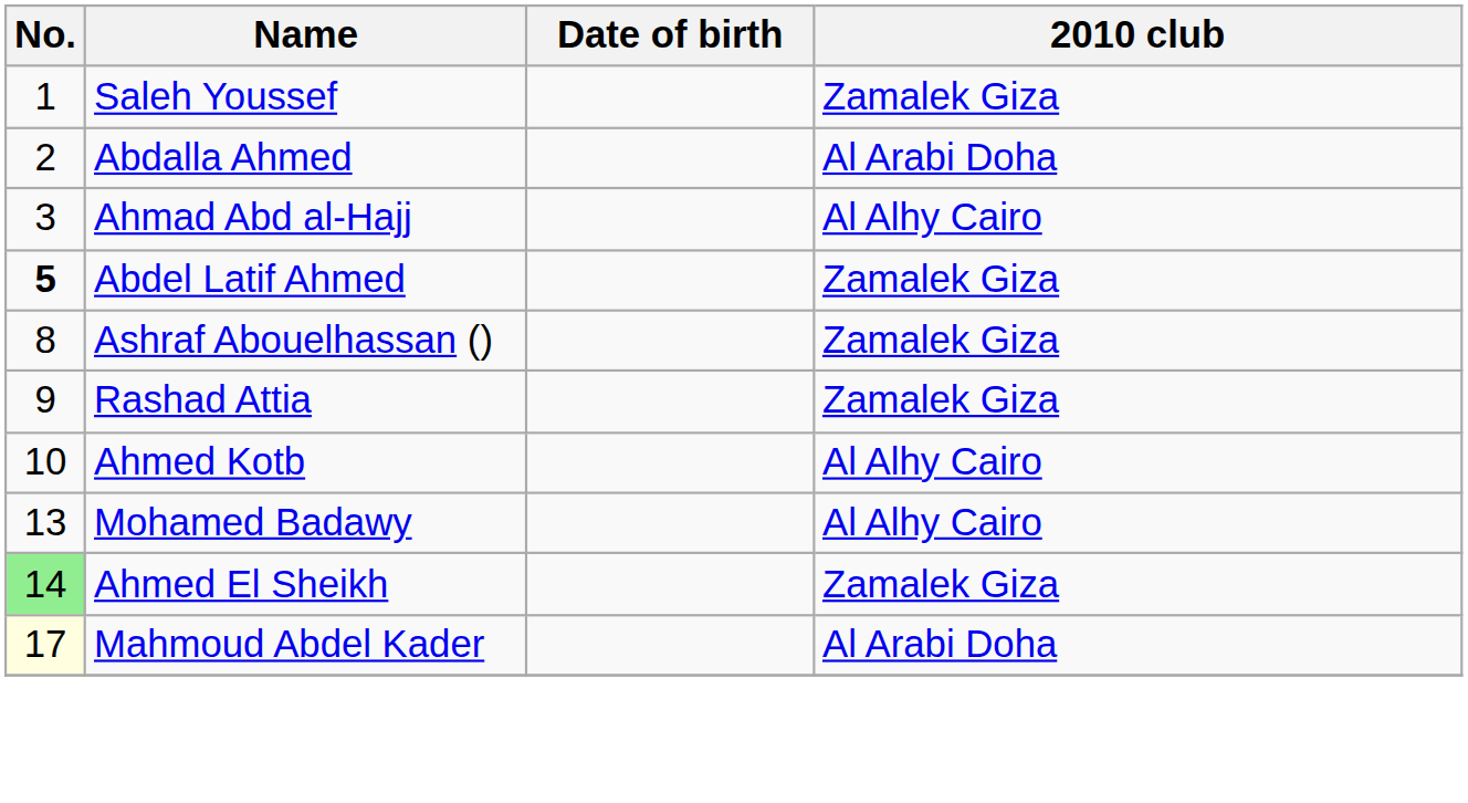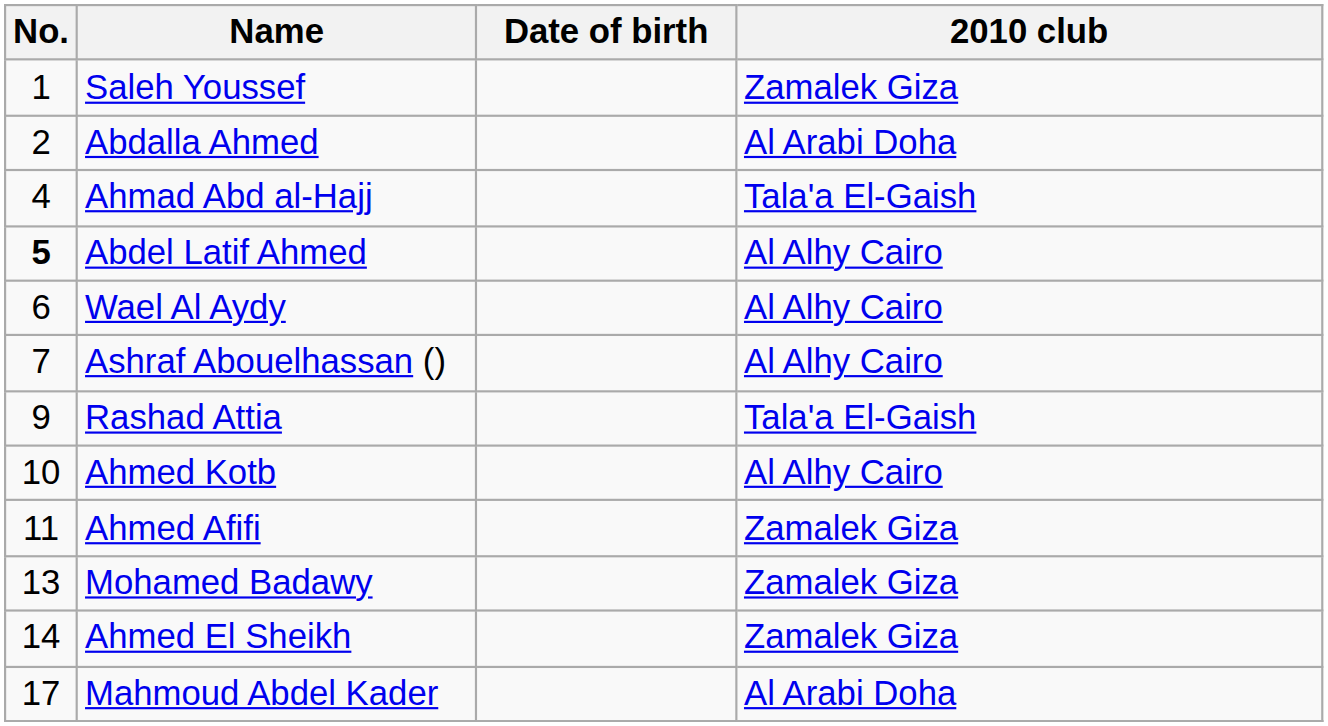 <table class="wikitable sortable" style="font-size:100%; text-align:center;">
 <tr>
 <th>No.</th>
 <th style="width:12em">Name</th>
 <th style="width:8em">Date of birth</th>
 <th style="width:19em">2010 club</th>
 </tr>
 <tr>
 <td>1</td>
 <td align=left><a href='#'>Saleh Youssef</a></td>
 <td align=right></td>
 <td align=left> <a href='#'>Zamalek Giza</a></td>
 </tr>
 <tr>
 <td>2</td>
 <td align=left><a href='#'>Abdalla Ahmed</a></td>
 <td align=right></td>
 <td align=left> <a href='#'>Al Arabi Doha</a></td>
 </tr>
 <tr>
-<td>3</td>
+<td>4</td>
 <td align=left><a href='#'>Ahmad Abd al-Hajj</a></td>
 <td align=right></td>
-<td align=left> <a href='#'>Al Alhy Cairo</a></td>
+<td align=left> <a href='#'>Tala'a El-Gaish</a></td>
 </tr>
 <tr>
 <td><strong>5</strong></td>
 <td align=left><a href='#'>Abdel Latif Ahmed</a></td>
 <td align=right></td>
-<td align=left> <a href='#'>Zamalek Giza</a></td>
+<td align=left> <a href='#'>Al Alhy Cairo</a></td>
 </tr>
 <tr>
-<td>8</td>
+<td>6</td>
+<td align=left><a href='#'>Wael Al Aydy</a></td>
+<td align=right></td>
+<td align=left> <a href='#'>Al Alhy Cairo</a></td>
+</tr>
+<tr>
+<td>7</td>
 <td align=left><a href='#'>Ashraf Abouelhassan</a> ()</td>
 <td align=right></td>
-<td align=left> <a href='#'>Zamalek Giza</a></td>
+<td align=left> <a href='#'>Al Alhy Cairo</a></td>
 </tr>
 <tr>
 <td>9</td>
 <td align=left><a href='#'>Rashad Attia</a></td>
 <td align=right></td>
-<td align=left> <a href='#'>Zamalek Giza</a></td>
+<td align=left> <a href='#'>Tala'a El-Gaish</a></td>
 </tr>
 <tr>
 <td>10</td>
 <td align=left><a href='#'>Ahmed Kotb</a></td>
 <td align=right></td>
 <td align=left> <a href='#'>Al Alhy Cairo</a></td>
 </tr>
 <tr>
+<td>11</td>
+<td align=left><a href='#'>Ahmed Afifi</a></td>
+<td align=right></td>
+<td align=left> <a href='#'>Zamalek Giza</a></td>
+</tr>
+<tr>
 <td>13</td>
 <td align=left><a href='#'>Mohamed Badawy</a></td>
 <td align=right></td>
-<td align=left> <a href='#'>Al Alhy Cairo</a></td>
+<td align=left> <a href='#'>Zamalek Giza</a></td>
 </tr>
 <tr>
-<td style="background: lightgreen;">14</td>
+<td>14</td>
 <td align=left><a href='#'>Ahmed El Sheikh</a></td>
 <td align=right></td>
 <td align=left> <a href='#'>Zamalek Giza</a></td>
 </tr>
 <tr>
-<td style="background: lightyellow;">17</td>
+<td>17</td>
 <td align=left><a href='#'>Mahmoud Abdel Kader</a></td>
 <td align=right></td>
 <td align=left> <a href='#'>Al Arabi Doha</a></td>
 </tr>
 <tr>
 </tr>
 </table>
